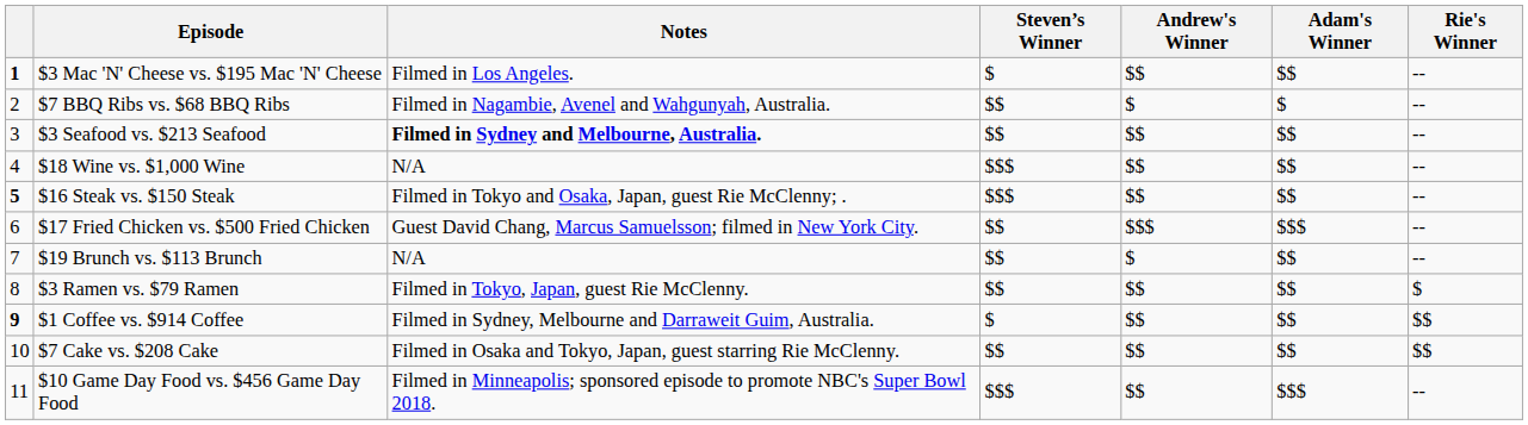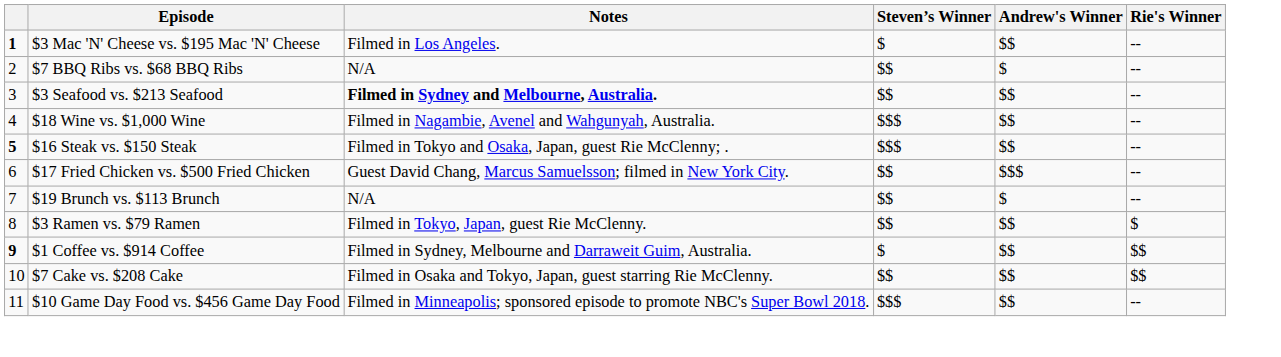 <table class="wikitable">
 <tr>
 <th></th>
 <th>Episode</th>
 <th>Notes</th>
 <th>Steven’s Winner</th>
 <th>Andrew's Winner</th>
-<th>Adam's Winner</th>
 <th>Rie's Winner</th>
 </tr>
 <tr>
 <td><strong>1</strong></td>
 <td>$3 Mac 'N' Cheese vs. $195 Mac 'N' Cheese</td>
 <td>Filmed in <a href='#'>Los Angeles</a>.</td>
 <td>$</td>
 <td>$$</td>
-<td>$$</td>
 <td>--</td>
 </tr>
 <tr>
 <td>2</td>
 <td>$7 BBQ Ribs vs. $68 BBQ Ribs</td>
-<td>Filmed in <a href='#'>Nagambie</a>, <a href='#'>Avenel</a> and <a href='#'>Wahgunyah</a>, Australia.</td>
+<td>N/A</td>
 <td>$$</td>
-<td>$</td>
 <td>$</td>
 <td>--</td>
 </tr>
 <tr>
 <td>3</td>
 <td>$3 Seafood vs. $213 Seafood</td>
 <td><strong>Filmed in <a href='#'>Sydney</a> and <a href='#'>Melbourne</a>, <a href='#'>Australia</a>.</strong></td>
 <td>$$</td>
 <td>$$</td>
-<td>$$</td>
 <td>--</td>
 </tr>
 <tr>
 <td>4</td>
 <td>$18 Wine vs. $1,000 Wine</td>
-<td>N/A</td>
+<td>Filmed in <a href='#'>Nagambie</a>, <a href='#'>Avenel</a> and <a href='#'>Wahgunyah</a>, Australia.</td>
 <td>$$$</td>
-<td>$$</td>
 <td>$$</td>
 <td>--</td>
 </tr>
 <tr>
 <td><strong>5</strong></td>
 <td>$16 Steak vs. $150 Steak</td>
 <td>Filmed in Tokyo and <a href='#'>Osaka</a>, Japan, guest Rie McClenny; .</td>
 <td>$$$</td>
 <td>$$</td>
-<td>$$</td>
 <td>--</td>
 </tr>
 <tr>
 <td>6</td>
 <td>$17 Fried Chicken vs. $500 Fried Chicken</td>
 <td>Guest David Chang, <a href='#'>Marcus Samuelsson</a>; filmed in <a href='#'>New York City</a>.</td>
 <td>$$</td>
-<td>$$$</td>
 <td>$$$</td>
 <td>--</td>
 </tr>
 <tr>
 <td>7</td>
 <td>$19 Brunch vs. $113 Brunch</td>
 <td>N/A</td>
 <td>$$</td>
 <td>$</td>
-<td>$$</td>
 <td>--</td>
 </tr>
 <tr>
 <td>8</td>
 <td>$3 Ramen vs. $79 Ramen</td>
 <td>Filmed in <a href='#'>Tokyo</a>, <a href='#'>Japan</a>, guest Rie McClenny.</td>
-<td>$$</td>
 <td>$$</td>
 <td>$$</td>
 <td>$</td>
 </tr>
 <tr>
 <td><strong>9</strong></td>
 <td>$1 Coffee vs. $914 Coffee</td>
 <td>Filmed in Sydney, Melbourne and <a href='#'>Darraweit Guim</a>, Australia.</td>
 <td>$</td>
 <td>$$</td>
 <td>$$</td>
-<td>$$</td>
 </tr>
 <tr>
 <td>10</td>
 <td>$7 Cake vs. $208 Cake</td>
 <td>Filmed in Osaka and Tokyo, Japan, guest starring Rie McClenny.</td>
-<td>$$</td>
 <td>$$</td>
 <td>$$</td>
 <td>$$</td>
 </tr>
 <tr>
 <td>11</td>
 <td>$10 Game Day Food vs. $456 Game Day Food</td>
 <td>Filmed in <a href='#'>Minneapolis</a>; sponsored episode to promote NBC's <a href='#'>Super Bowl 2018</a>.</td>
 <td>$$$</td>
 <td>$$</td>
-<td>$$$</td>
 <td>--</td>
 </tr>
 </table>
